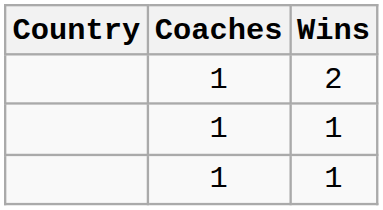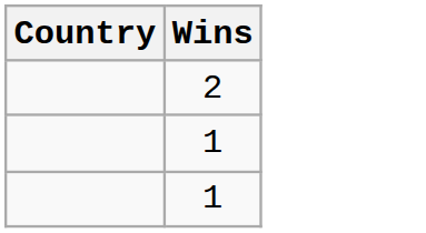 <table class="wikitable">
 <tr>
 <th>Country</th>
-<th>Coaches</th>
 <th>Wins</th>
 </tr>
 <tr>
 <td></td>
-<td align=center>1</td>
 <td align=center>2</td>
 </tr>
 <tr>
 <td></td>
 <td align=center>1</td>
-<td align=center>1</td>
 </tr>
 <tr>
 <td></td>
 <td align=center>1</td>
-<td align=center>1</td>
 </tr>
 </table>
